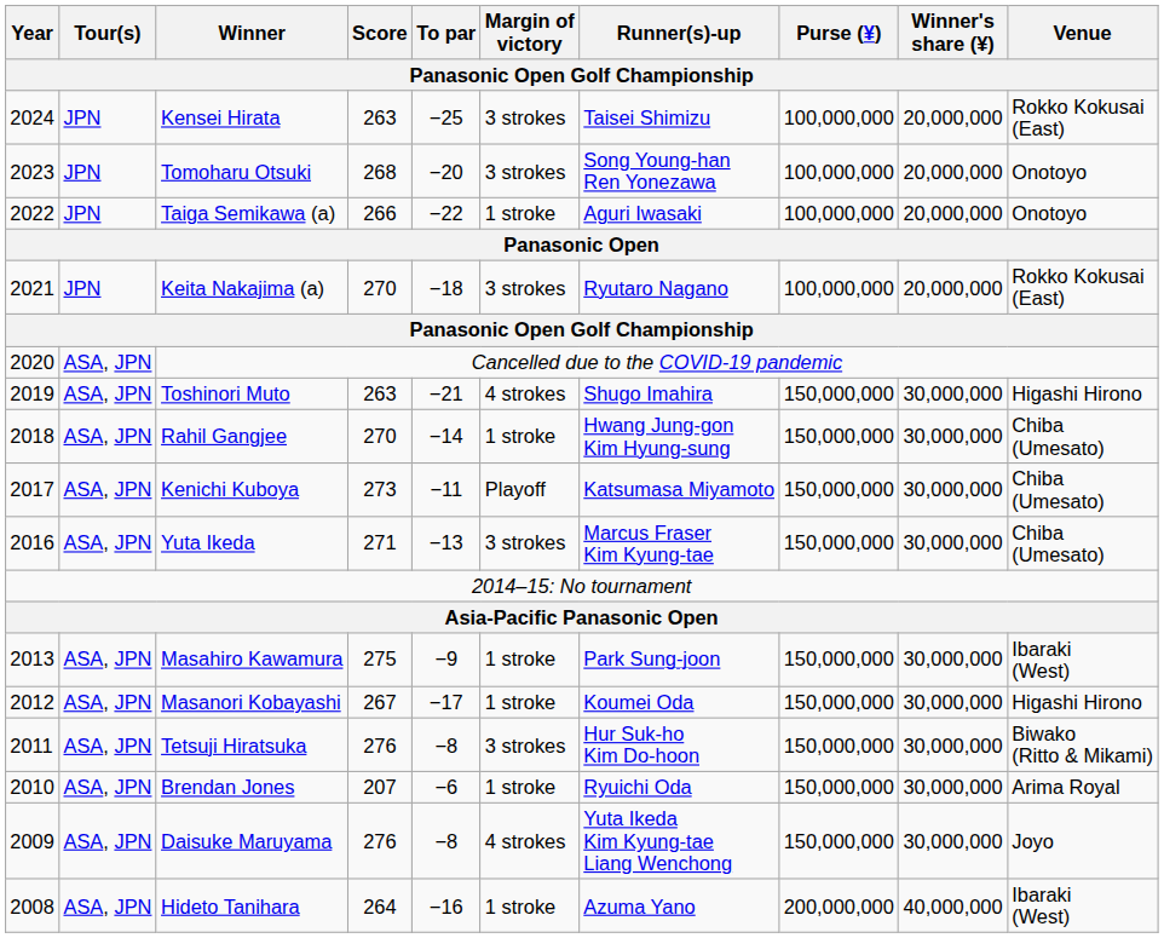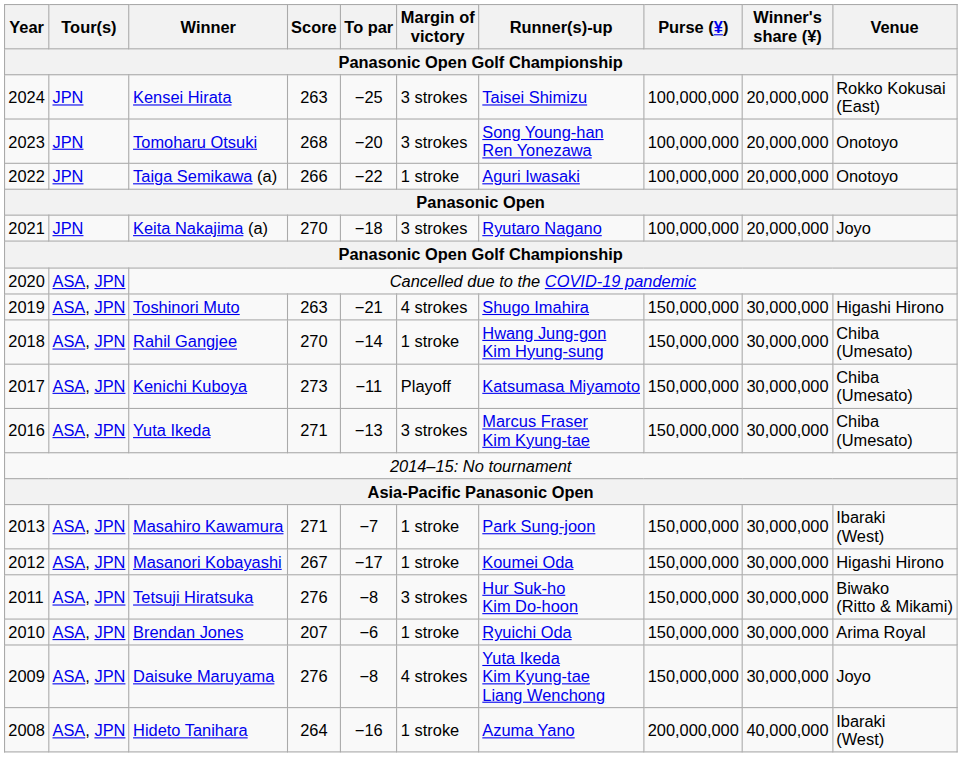 <table class="wikitable" style="font-size:95%">
 <tr>
 <th>Year</th>
 <th>Tour(s)</th>
 <th>Winner</th>
 <th>Score</th>
 <th>To par</th>
 <th>Margin of<br>victory</th>
 <th>Runner(s)-up</th>
 <th>Purse (<a href='#'>¥</a>)</th>
 <th>Winner's<br>share (¥)</th>
 <th>Venue</th>
 </tr>
 <tr>
 <th colspan=10>Panasonic Open Golf Championship</th>
 </tr>
 <tr>
 <td>2024</td>
 <td><a href='#'>JPN</a></td>
 <td> <a href='#'>Kensei Hirata</a></td>
 <td align=center>263</td>
 <td align=center>−25</td>
 <td>3 strokes</td>
 <td> <a href='#'>Taisei Shimizu</a></td>
 <td align=center>100,000,000</td>
 <td align=center>20,000,000</td>
 <td>Rokko Kokusai<br>(East)</td>
 </tr>
 <tr>
 <td>2023</td>
 <td><a href='#'>JPN</a></td>
 <td> <a href='#'>Tomoharu Otsuki</a></td>
 <td align=center>268</td>
 <td align=center>−20</td>
 <td>3 strokes</td>
 <td> <a href='#'>Song Young-han</a><br> <a href='#'>Ren Yonezawa</a></td>
 <td align=center>100,000,000</td>
 <td align=center>20,000,000</td>
 <td>Onotoyo</td>
 </tr>
 <tr>
 <td>2022</td>
 <td><a href='#'>JPN</a></td>
 <td> <a href='#'>Taiga Semikawa</a> (a)</td>
 <td align=center>266</td>
 <td align=center>−22</td>
 <td>1 stroke</td>
 <td> <a href='#'>Aguri Iwasaki</a></td>
 <td align=center>100,000,000</td>
 <td align=center>20,000,000</td>
 <td>Onotoyo</td>
 </tr>
 <tr>
 <th colspan=10>Panasonic Open</th>
 </tr>
 <tr>
 <td>2021</td>
 <td><a href='#'>JPN</a></td>
 <td> <a href='#'>Keita Nakajima</a> (a)</td>
 <td align=center>270</td>
 <td align=center>−18</td>
 <td>3 strokes</td>
 <td> <a href='#'>Ryutaro Nagano</a></td>
 <td align=center>100,000,000</td>
 <td align=center>20,000,000</td>
-<td>Rokko Kokusai<br>(East)</td>
+<td>Joyo</td>
 </tr>
 <tr>
 <th colspan=10>Panasonic Open Golf Championship</th>
 </tr>
 <tr>
 <td>2020</td>
 <td><a href='#'>ASA</a>, <a href='#'>JPN</a></td>
 <td colspan=8 align=center><em>Cancelled due to the <a href='#'>COVID-19 pandemic</a></em></td>
 </tr>
 <tr>
 <td>2019</td>
 <td><a href='#'>ASA</a>, <a href='#'>JPN</a></td>
 <td> <a href='#'>Toshinori Muto</a></td>
 <td align=center>263</td>
 <td align=center>−21</td>
 <td>4 strokes</td>
 <td> <a href='#'>Shugo Imahira</a></td>
 <td align=center>150,000,000</td>
 <td align=center>30,000,000</td>
 <td>Higashi Hirono</td>
 </tr>
 <tr>
 <td>2018</td>
 <td><a href='#'>ASA</a>, <a href='#'>JPN</a></td>
 <td> <a href='#'>Rahil Gangjee</a></td>
 <td align=center>270</td>
 <td align=center>−14</td>
 <td>1 stroke</td>
 <td> <a href='#'>Hwang Jung-gon</a><br> <a href='#'>Kim Hyung-sung</a></td>
 <td align=center>150,000,000</td>
 <td align=center>30,000,000</td>
 <td>Chiba<br>(Umesato)</td>
 </tr>
 <tr>
 <td>2017</td>
 <td><a href='#'>ASA</a>, <a href='#'>JPN</a></td>
 <td> <a href='#'>Kenichi Kuboya</a></td>
 <td align=center>273</td>
 <td align=center>−11</td>
 <td>Playoff</td>
 <td> <a href='#'>Katsumasa Miyamoto</a></td>
 <td align=center>150,000,000</td>
 <td align=center>30,000,000</td>
 <td>Chiba<br>(Umesato)</td>
 </tr>
 <tr>
 <td>2016</td>
 <td><a href='#'>ASA</a>, <a href='#'>JPN</a></td>
 <td> <a href='#'>Yuta Ikeda</a></td>
 <td align=center>271</td>
 <td align=center>−13</td>
 <td>3 strokes</td>
 <td> <a href='#'>Marcus Fraser</a><br> <a href='#'>Kim Kyung-tae</a></td>
 <td align=center>150,000,000</td>
 <td align=center>30,000,000</td>
 <td>Chiba<br>(Umesato)</td>
 </tr>
 <tr>
 <td colspan=10 align=center><em>2014–15: No tournament</em></td>
 </tr>
 <tr>
 <th colspan=10>Asia-Pacific Panasonic Open</th>
 </tr>
 <tr>
 <td>2013</td>
 <td><a href='#'>ASA</a>, <a href='#'>JPN</a></td>
 <td> <a href='#'>Masahiro Kawamura</a></td>
-<td align=center>275</td>
-<td align=center>−9</td>
+<td align=center>271</td>
+<td align=center>−7</td>
 <td>1 stroke</td>
 <td> <a href='#'>Park Sung-joon</a></td>
 <td align=center>150,000,000</td>
 <td align=center>30,000,000</td>
 <td>Ibaraki<br>(West)</td>
 </tr>
 <tr>
 <td>2012</td>
 <td><a href='#'>ASA</a>, <a href='#'>JPN</a></td>
 <td> <a href='#'>Masanori Kobayashi</a></td>
 <td align=center>267</td>
 <td align=center>−17</td>
 <td>1 stroke</td>
 <td> <a href='#'>Koumei Oda</a></td>
 <td align=center>150,000,000</td>
 <td align=center>30,000,000</td>
 <td>Higashi Hirono</td>
 </tr>
 <tr>
 <td>2011</td>
 <td><a href='#'>ASA</a>, <a href='#'>JPN</a></td>
 <td> <a href='#'>Tetsuji Hiratsuka</a></td>
 <td align=center>276</td>
 <td align=center>−8</td>
 <td>3 strokes</td>
 <td> <a href='#'>Hur Suk-ho</a><br> <a href='#'>Kim Do-hoon</a></td>
 <td align=center>150,000,000</td>
 <td align=center>30,000,000</td>
 <td>Biwako<br>(Ritto & Mikami)</td>
 </tr>
 <tr>
 <td>2010</td>
 <td><a href='#'>ASA</a>, <a href='#'>JPN</a></td>
 <td> <a href='#'>Brendan Jones</a></td>
 <td align=center>207</td>
 <td align=center>−6</td>
 <td>1 stroke</td>
 <td> <a href='#'>Ryuichi Oda</a></td>
 <td align=center>150,000,000</td>
 <td align=center>30,000,000</td>
 <td>Arima Royal</td>
 </tr>
 <tr>
 <td>2009</td>
 <td><a href='#'>ASA</a>, <a href='#'>JPN</a></td>
 <td> <a href='#'>Daisuke Maruyama</a></td>
 <td align=center>276</td>
 <td align=center>−8</td>
 <td>4 strokes</td>
 <td> <a href='#'>Yuta Ikeda</a><br> <a href='#'>Kim Kyung-tae</a><br> <a href='#'>Liang Wenchong</a></td>
 <td align=center>150,000,000</td>
 <td align=center>30,000,000</td>
 <td>Joyo</td>
 </tr>
 <tr>
 <td>2008</td>
 <td><a href='#'>ASA</a>, <a href='#'>JPN</a></td>
 <td> <a href='#'>Hideto Tanihara</a></td>
 <td align=center>264</td>
 <td align=center>−16</td>
 <td>1 stroke</td>
 <td> <a href='#'>Azuma Yano</a></td>
 <td align=center>200,000,000</td>
 <td align=center>40,000,000</td>
 <td>Ibaraki<br>(West)</td>
 </tr>
 </table>
